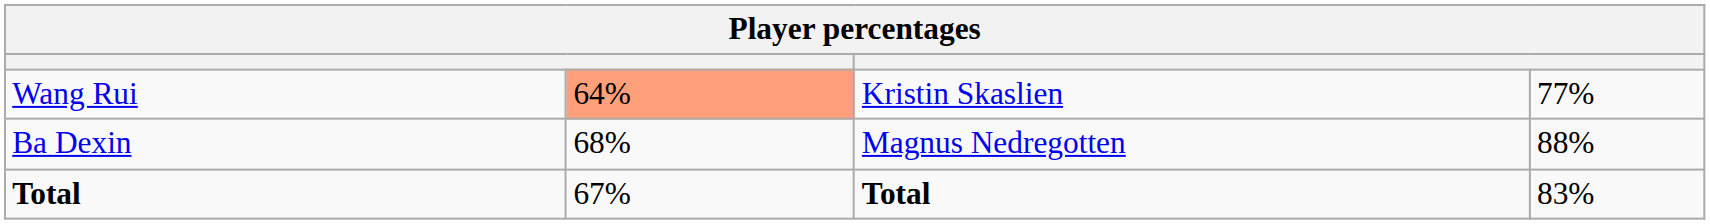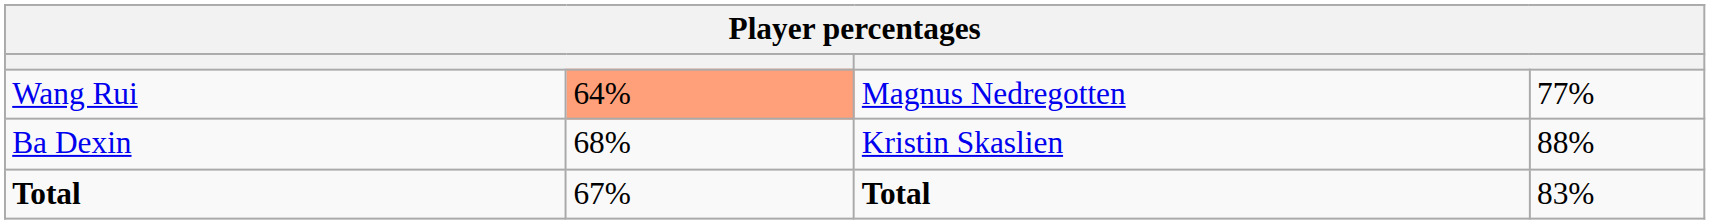 <table class="wikitable">
 <tr>
 <th colspan=4 width=400>Player percentages</th>
 </tr>
 <tr>
 <th colspan=2 width=25% style="white-space:nowrap;"></th>
 <th colspan=2 width=25% style="white-space:nowrap;"></th>
 </tr>
 <tr>
 <td><a href='#'>Wang Rui</a></td>
 <td style="background: lightsalmon;">64%</td>
-<td><a href='#'>Kristin Skaslien</a></td>
+<td><a href='#'>Magnus Nedregotten</a></td>
 <td>77%</td>
 </tr>
 <tr>
 <td><a href='#'>Ba Dexin</a></td>
 <td>68%</td>
-<td><a href='#'>Magnus Nedregotten</a></td>
+<td><a href='#'>Kristin Skaslien</a></td>
 <td>88%</td>
 </tr>
 <tr>
 <td><strong>Total</strong></td>
 <td>67%</td>
 <td><strong>Total</strong></td>
 <td>83%</td>
 </tr>
 </table>
